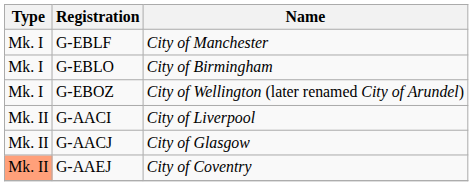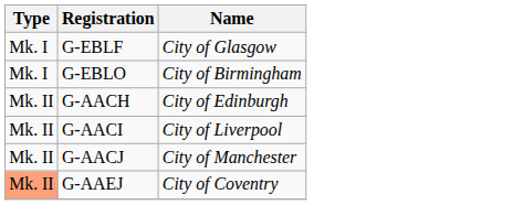 <table class="wikitable">
 <tr>
 <th>Type</th>
 <th>Registration</th>
 <th>Name</th>
 </tr>
 <tr>
 <td>Mk. I</td>
 <td>G-EBLF</td>
-<td><em>City of Manchester</em></td>
+<td><em>City of Glasgow</em></td>
 </tr>
 <tr>
 <td>Mk. I</td>
 <td>G-EBLO</td>
 <td><em>City of Birmingham</em></td>
 </tr>
 <tr>
-<td>Mk. I</td>
-<td>G-EBOZ</td>
-<td><em>City of Wellington</em> (later renamed <em>City of Arundel</em>)</td>
+<td>Mk. II</td>
+<td>G-AACH</td>
+<td><em>City of Edinburgh</em></td>
 </tr>
 <tr>
 <td>Mk. II</td>
 <td>G-AACI</td>
 <td><em>City of Liverpool</em></td>
 </tr>
 <tr>
 <td>Mk. II</td>
 <td>G-AACJ</td>
-<td><em>City of Glasgow</em></td>
+<td><em>City of Manchester</em></td>
 </tr>
 <tr>
 <td style="background: lightsalmon;">Mk. II</td>
 <td>G-AAEJ</td>
 <td><em>City of Coventry</em></td>
 </tr>
 <tr>
 </tr>
 </table>
